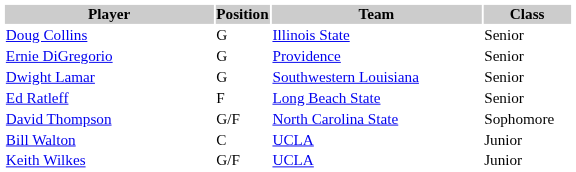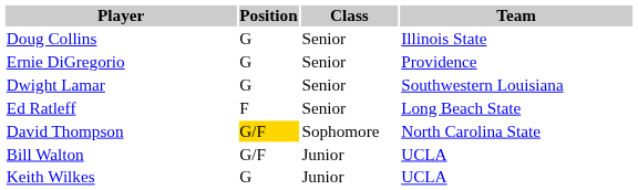 <table style="width:600px" "border:'1' 'solid' 'gray'">
 <tr>
 <th bgcolor="#CCCCCC" style="width:40%">Player</th>
 <th bgcolor="#CCCCCC" style="width:4%">Position</th>
+<th bgcolor="#CCCCCC" style="width:16%">Class</th>
 <th bgcolor="#CCCCCC" style="width:40%">Team</th>
-<th bgcolor="#CCCCCC" style="width:16%">Class</th>
 </tr>
 <tr>
 <td><a href='#'>Doug Collins</a></td>
 <td>G</td>
+<td>Senior</td>
 <td><a href='#'>Illinois State</a></td>
-<td>Senior</td>
 </tr>
 <tr>
 <td><a href='#'>Ernie DiGregorio</a></td>
 <td>G</td>
+<td>Senior</td>
 <td><a href='#'>Providence</a></td>
-<td>Senior</td>
 </tr>
 <tr>
 <td><a href='#'>Dwight Lamar</a></td>
 <td>G</td>
+<td>Senior</td>
 <td><a href='#'>Southwestern Louisiana</a></td>
-<td>Senior</td>
 </tr>
 <tr>
 <td><a href='#'>Ed Ratleff</a></td>
 <td>F</td>
+<td>Senior</td>
 <td><a href='#'>Long Beach State</a></td>
-<td>Senior</td>
 </tr>
 <tr>
 <td><a href='#'>David Thompson</a></td>
-<td>G/F</td>
+<td style="background: gold;">G/F</td>
+<td>Sophomore</td>
 <td><a href='#'>North Carolina State</a></td>
-<td>Sophomore</td>
 </tr>
 <tr>
 <td><a href='#'>Bill Walton</a></td>
-<td>C</td>
+<td>G/F</td>
+<td>Junior</td>
 <td><a href='#'>UCLA</a></td>
-<td>Junior</td>
 </tr>
 <tr>
 <td><a href='#'>Keith Wilkes</a></td>
-<td>G/F</td>
+<td>G</td>
+<td>Junior</td>
 <td><a href='#'>UCLA</a></td>
-<td>Junior</td>
 </tr>
 </table>
